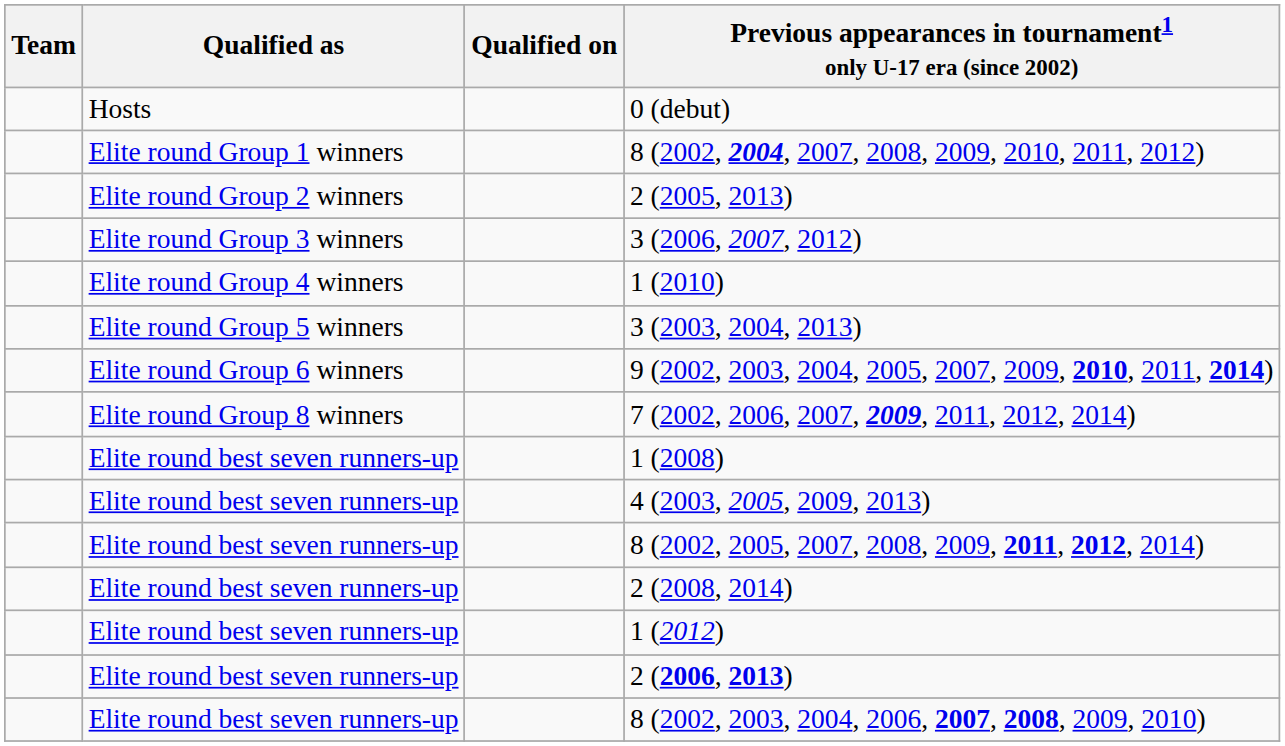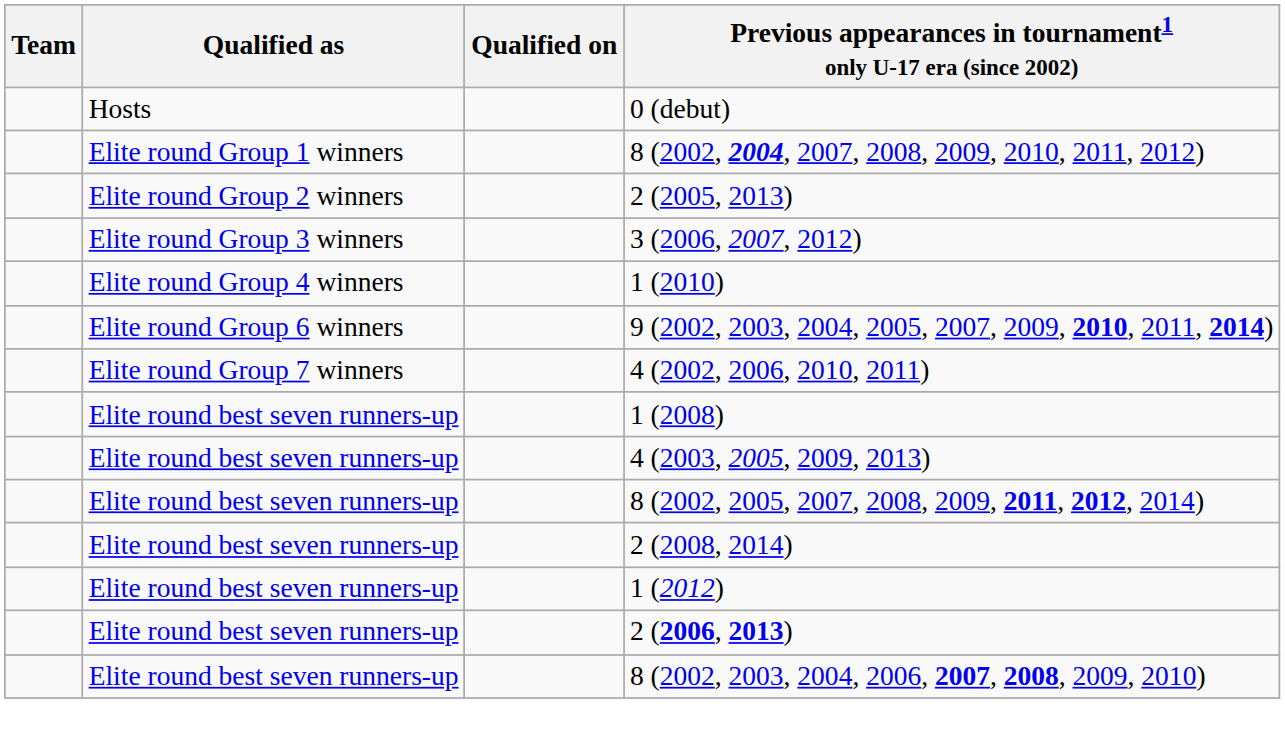 <table class="wikitable sortable">
 <tr>
 <th>Team</th>
 <th>Qualified as</th>
 <th>Qualified on</th>
 <th>Previous appearances in tournament<sup><a href='#'>1</a></sup><br><small>only U-17 era (since 2002)</small></th>
 </tr>
 <tr>
 <td><em></em></td>
 <td>Hosts</td>
 <td></td>
 <td>0 (debut)</td>
 </tr>
 <tr>
 <td></td>
 <td><a href='#'>Elite round Group 1</a> winners</td>
 <td></td>
 <td>8 (<a href='#'>2002</a>, <strong><em><a href='#'>2004</a></em></strong>, <a href='#'>2007</a>, <a href='#'>2008</a>, <a href='#'>2009</a>, <a href='#'>2010</a>, <a href='#'>2011</a>, <a href='#'>2012</a>)</td>
 </tr>
 <tr>
 <td></td>
 <td><a href='#'>Elite round Group 2</a> winners</td>
 <td></td>
 <td>2 (<a href='#'>2005</a>, <a href='#'>2013</a>)</td>
 </tr>
 <tr>
 <td></td>
 <td><a href='#'>Elite round Group 3</a> winners</td>
 <td></td>
 <td>3 (<a href='#'>2006</a>, <em><a href='#'>2007</a></em>, <a href='#'>2012</a>)</td>
 </tr>
 <tr>
 <td></td>
 <td><a href='#'>Elite round Group 4</a> winners</td>
 <td></td>
 <td>1 (<a href='#'>2010</a>)</td>
 </tr>
 <tr>
 <td></td>
-<td><a href='#'>Elite round Group 5</a> winners</td>
-<td></td>
-<td>3 (<a href='#'>2003</a>, <a href='#'>2004</a>, <a href='#'>2013</a>)</td>
-</tr>
-<tr>
-<td></td>
 <td><a href='#'>Elite round Group 6</a> winners</td>
 <td></td>
 <td>9 (<a href='#'>2002</a>, <a href='#'>2003</a>, <a href='#'>2004</a>, <a href='#'>2005</a>, <a href='#'>2007</a>, <a href='#'>2009</a>, <strong><a href='#'>2010</a></strong>, <a href='#'>2011</a>, <strong><a href='#'>2014</a></strong>)</td>
 </tr>
 <tr>
 <td></td>
-<td><a href='#'>Elite round Group 8</a> winners</td>
+<td><a href='#'>Elite round Group 7</a> winners</td>
 <td></td>
-<td>7 (<a href='#'>2002</a>, <a href='#'>2006</a>, <a href='#'>2007</a>, <strong><em><a href='#'>2009</a></em></strong>, <a href='#'>2011</a>, <a href='#'>2012</a>, <a href='#'>2014</a>)</td>
+<td>4 (<a href='#'>2002</a>, <a href='#'>2006</a>, <a href='#'>2010</a>, <a href='#'>2011</a>)</td>
 </tr>
 <tr>
 <td></td>
 <td><a href='#'>Elite round best seven runners-up</a></td>
 <td></td>
 <td>1 (<a href='#'>2008</a>)</td>
 </tr>
 <tr>
 <td></td>
 <td><a href='#'>Elite round best seven runners-up</a></td>
 <td></td>
 <td>4 (<a href='#'>2003</a>, <em><a href='#'>2005</a></em>, <a href='#'>2009</a>, <a href='#'>2013</a>)</td>
 </tr>
 <tr>
 <td></td>
 <td><a href='#'>Elite round best seven runners-up</a></td>
 <td></td>
 <td>8 (<a href='#'>2002</a>, <a href='#'>2005</a>, <a href='#'>2007</a>, <a href='#'>2008</a>, <a href='#'>2009</a>, <strong><a href='#'>2011</a></strong>, <strong><a href='#'>2012</a></strong>, <a href='#'>2014</a>)</td>
 </tr>
 <tr>
 <td></td>
 <td><a href='#'>Elite round best seven runners-up</a></td>
 <td></td>
 <td>2 (<a href='#'>2008</a>, <a href='#'>2014</a>)</td>
 </tr>
 <tr>
 <td></td>
 <td><a href='#'>Elite round best seven runners-up</a></td>
 <td></td>
 <td>1 (<em><a href='#'>2012</a></em>)</td>
 </tr>
 <tr>
 <td></td>
 <td><a href='#'>Elite round best seven runners-up</a></td>
 <td></td>
 <td>2 (<strong><a href='#'>2006</a></strong>, <strong><a href='#'>2013</a></strong>)</td>
 </tr>
 <tr>
 <td></td>
 <td><a href='#'>Elite round best seven runners-up</a></td>
 <td></td>
 <td>8 (<a href='#'>2002</a>, <a href='#'>2003</a>, <a href='#'>2004</a>, <a href='#'>2006</a>, <strong><a href='#'>2007</a></strong>, <strong><a href='#'>2008</a></strong>, <a href='#'>2009</a>, <a href='#'>2010</a>)</td>
 </tr>
 </table>
